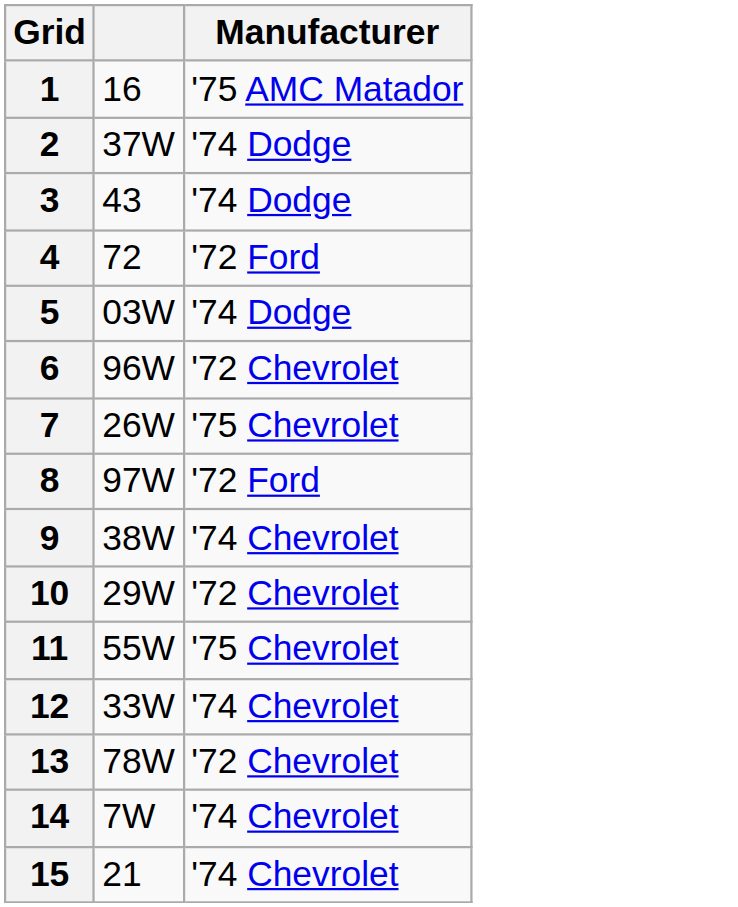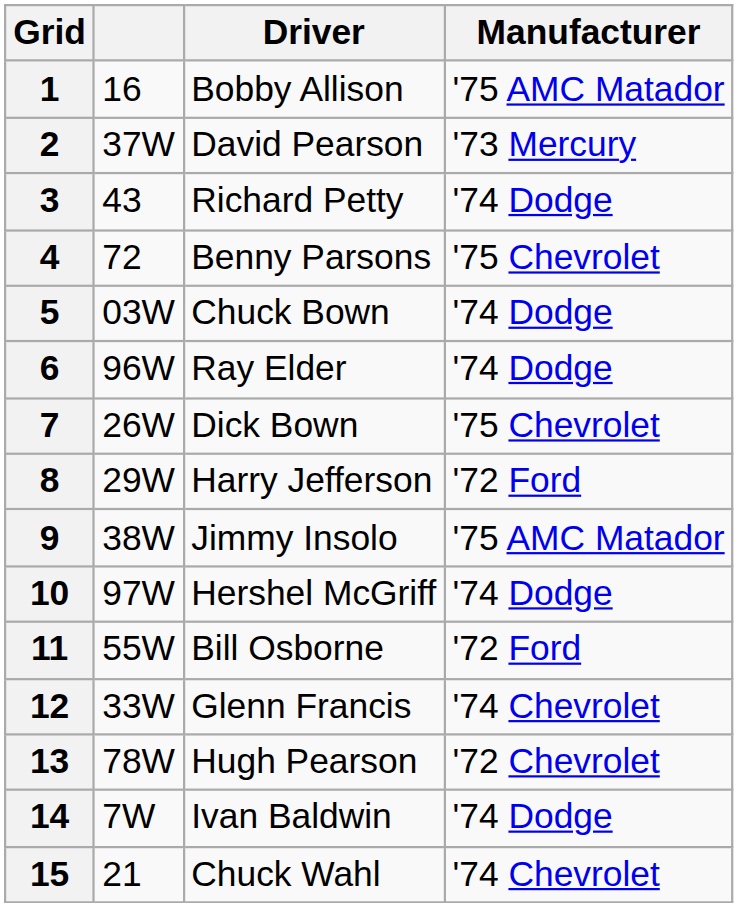 <table class="wikitable">
 <tr>
 <th>Grid</th>
 <th></th>
+<th>Driver</th>
 <th>Manufacturer</th>
 </tr>
 <tr>
 <th>1</th>
 <td>16</td>
+<td>Bobby Allison</td>
 <td>'75 <a href='#'>AMC Matador</a></td>
 </tr>
 <tr>
 <th>2</th>
 <td>37W</td>
-<td>'74 <a href='#'>Dodge</a></td>
+<td>David Pearson</td>
+<td>'73 <a href='#'>Mercury</a></td>
 </tr>
 <tr>
 <th>3</th>
 <td>43</td>
+<td>Richard Petty</td>
 <td>'74 <a href='#'>Dodge</a></td>
 </tr>
 <tr>
 <th>4</th>
 <td>72</td>
-<td>'72 <a href='#'>Ford</a></td>
+<td>Benny Parsons</td>
+<td>'75 <a href='#'>Chevrolet</a></td>
 </tr>
 <tr>
 <th>5</th>
 <td>03W</td>
+<td>Chuck Bown</td>
 <td>'74 <a href='#'>Dodge</a></td>
 </tr>
 <tr>
 <th>6</th>
 <td>96W</td>
-<td>'72 <a href='#'>Chevrolet</a></td>
+<td>Ray Elder</td>
+<td>'74 <a href='#'>Dodge</a></td>
 </tr>
 <tr>
 <th>7</th>
 <td>26W</td>
+<td>Dick Bown</td>
 <td>'75 <a href='#'>Chevrolet</a></td>
 </tr>
 <tr>
 <th>8</th>
-<td>97W</td>
+<td>29W</td>
+<td>Harry Jefferson</td>
 <td>'72 <a href='#'>Ford</a></td>
 </tr>
 <tr>
 <th>9</th>
 <td>38W</td>
-<td>'74 <a href='#'>Chevrolet</a></td>
+<td>Jimmy Insolo</td>
+<td>'75 <a href='#'>AMC Matador</a></td>
 </tr>
 <tr>
 <th>10</th>
-<td>29W</td>
-<td>'72 <a href='#'>Chevrolet</a></td>
+<td>97W</td>
+<td>Hershel McGriff</td>
+<td>'74 <a href='#'>Dodge</a></td>
 </tr>
 <tr>
 <th>11</th>
 <td>55W</td>
-<td>'75 <a href='#'>Chevrolet</a></td>
+<td>Bill Osborne</td>
+<td>'72 <a href='#'>Ford</a></td>
 </tr>
 <tr>
 <th>12</th>
 <td>33W</td>
+<td>Glenn Francis</td>
 <td>'74 <a href='#'>Chevrolet</a></td>
 </tr>
 <tr>
 <th>13</th>
 <td>78W</td>
+<td>Hugh Pearson</td>
 <td>'72 <a href='#'>Chevrolet</a></td>
 </tr>
 <tr>
 <th>14</th>
 <td>7W</td>
-<td>'74 <a href='#'>Chevrolet</a></td>
+<td>Ivan Baldwin</td>
+<td>'74 <a href='#'>Dodge</a></td>
 </tr>
 <tr>
 <th>15</th>
 <td>21</td>
+<td>Chuck Wahl</td>
 <td>'74 <a href='#'>Chevrolet</a></td>
 </tr>
 </table>
